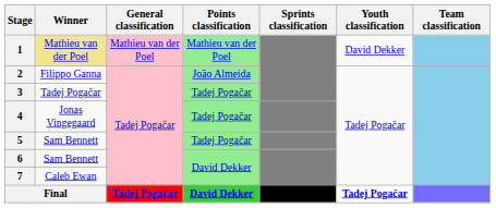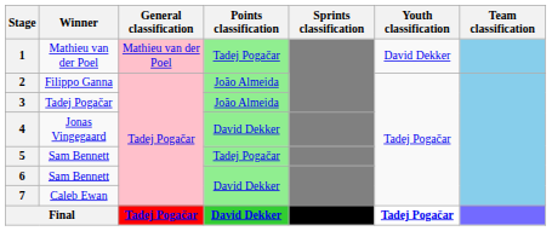 <table class="wikitable" style="text-align: center; font-size:smaller;">
 <tr style="background:#efefef;">
 <th style="width:1%;">Stage</th>
 <th style="width:13%;">Winner</th>
 <th style="width:14%;">General classification<br></th>
 <th style="width:14%;">Points classification<br></th>
 <th style="width:14%;">Sprints classification<br></th>
 <th style="width:14%;">Youth classification<br></th>
 <th style="width:14%;">Team classification</th>
 </tr>
 <tr>
 <th>1</th>
-<td style="background: khaki;"><a href='#'>Mathieu van der Poel</a></td>
+<td><a href='#'>Mathieu van der Poel</a></td>
 <td style="background:pink;"><a href='#'>Mathieu van der Poel</a></td>
-<td style="background:lightgreen;"><a href='#'>Mathieu van der Poel</a></td>
+<td style="background:lightgreen;"><a href='#'>Tadej Pogačar</a></td>
 <td style="background:grey;" rowspan="3"></td>
 <td style="background:offwhite;"><a href='#'>David Dekker</a></td>
 <td style="background:skyblue;"></td>
 </tr>
 <tr>
 <th>2</th>
 <td><a href='#'>Filippo Ganna</a></td>
 <td style="background:pink;" rowspan="6"><a href='#'>Tadej Pogačar</a></td>
 <td style="background:lightgreen;"><a href='#'>João Almeida</a></td>
 <td style="background:offwhite;" rowspan="6"><a href='#'>Tadej Pogačar</a></td>
 <td style="background:skyblue;" rowspan="6"></td>
 </tr>
 <tr>
 <th>3</th>
 <td><a href='#'>Tadej Pogačar</a></td>
-<td style="background:lightgreen;"><a href='#'>Tadej Pogačar</a></td>
+<td style="background:lightgreen;"><a href='#'>João Almeida</a></td>
 </tr>
 <tr>
 <th>4</th>
 <td><a href='#'>Jonas Vingegaard</a></td>
-<td style="background:lightgreen;"><a href='#'>Tadej Pogačar</a></td>
+<td style="background:lightgreen;"><a href='#'>David Dekker</a></td>
 <td style="background:grey;"></td>
 </tr>
 <tr>
 <th>5</th>
 <td><a href='#'>Sam Bennett</a></td>
 <td style="background:lightgreen;"><a href='#'>Tadej Pogačar</a></td>
 <td style="background:grey;"></td>
 </tr>
 <tr>
 <th>6</th>
 <td><a href='#'>Sam Bennett</a></td>
 <td style="background:lightgreen;" rowspan="2"><a href='#'>David Dekker</a></td>
 <td style="background:grey;" rowspan="2"></td>
 </tr>
 <tr>
 <th>7</th>
 <td><a href='#'>Caleb Ewan</a></td>
 </tr>
 <tr>
 <th colspan="2">Final</th>
 <th style="background:red;"><a href='#'>Tadej Pogačar</a></th>
 <th style="background:limegreen;"><a href='#'>David Dekker</a></th>
 <th style="background:black;"></th>
 <th style="background:white;"><a href='#'>Tadej Pogačar</a></th>
 <th style="background:#736aff;"></th>
 </tr>
 </table>
